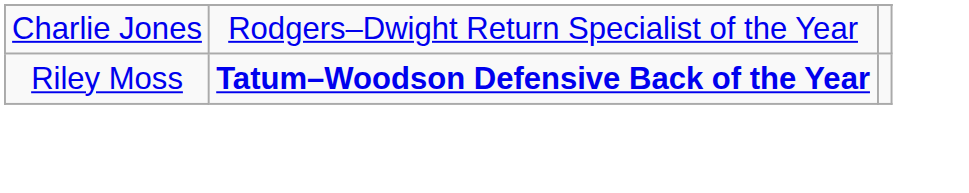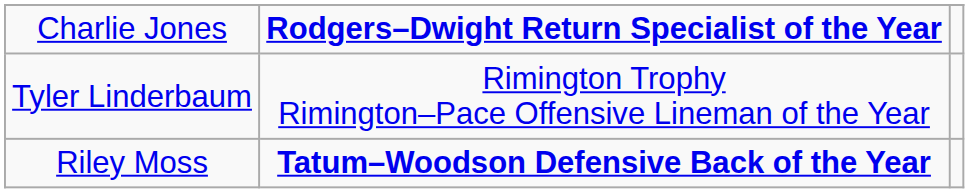 <table class="wikitable sortable sortable" style="text-align: center">
 <tr align=center>
 </tr>
 <tr>
 <td><a href='#'>Charlie Jones</a></td>
-<td><a href='#'>Rodgers–Dwight Return Specialist of the Year</a></td>
+<td><strong><a href='#'>Rodgers–Dwight Return Specialist of the Year</a></strong></td>
+<td></td>
+</tr>
+<tr>
+<td><a href='#'>Tyler Linderbaum</a></td>
+<td><a href='#'>Rimington Trophy</a><br><a href='#'>Rimington–Pace Offensive Lineman of the Year</a></td>
 <td></td>
 </tr>
 <tr>
 <td><a href='#'>Riley Moss</a></td>
 <td><strong><a href='#'>Tatum–Woodson Defensive Back of the Year</a></strong></td>
 <td></td>
 </tr>
 </table>
